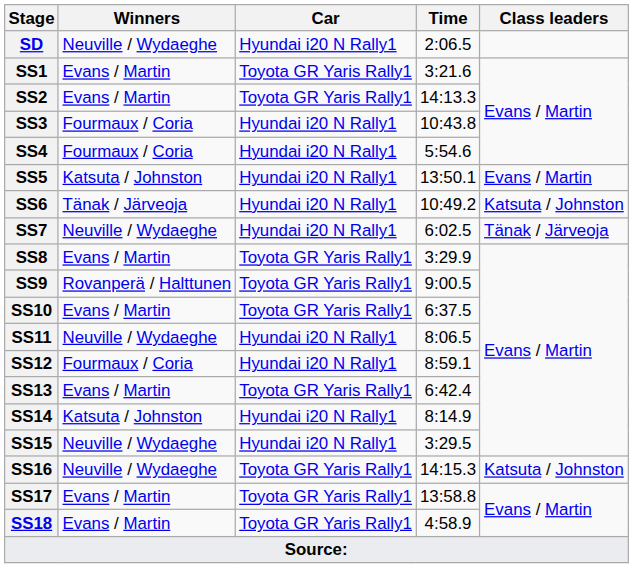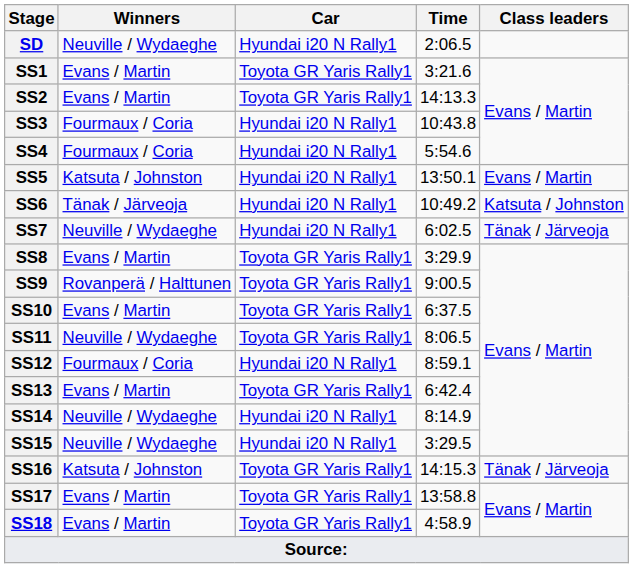 <table class="wikitable" style="font-size:85%">
 <tr>
 <th>Stage</th>
 <th>Winners</th>
 <th>Car</th>
 <th>Time</th>
 <th>Class leaders</th>
 </tr>
 <tr>
 <th><a href='#'>SD</a></th>
 <td><a href='#'>Neuville</a> / <a href='#'>Wydaeghe</a></td>
 <td><a href='#'>Hyundai i20 N Rally1</a></td>
 <td align="center">2:06.5</td>
 <td></td>
 </tr>
 <tr>
 <th>SS1</th>
 <td><a href='#'>Evans</a> / <a href='#'>Martin</a></td>
 <td><a href='#'>Toyota GR Yaris Rally1</a></td>
 <td align="center">3:21.6</td>
 <td rowspan="4"><a href='#'>Evans</a> / <a href='#'>Martin</a></td>
 </tr>
 <tr>
 <th>SS2</th>
 <td><a href='#'>Evans</a> / <a href='#'>Martin</a></td>
 <td><a href='#'>Toyota GR Yaris Rally1</a></td>
 <td align="center">14:13.3</td>
 </tr>
 <tr>
 <th>SS3</th>
 <td><a href='#'>Fourmaux</a> / <a href='#'>Coria</a></td>
 <td><a href='#'>Hyundai i20 N Rally1</a></td>
 <td align="center">10:43.8</td>
 </tr>
 <tr>
 <th>SS4</th>
 <td><a href='#'>Fourmaux</a> / <a href='#'>Coria</a></td>
 <td><a href='#'>Hyundai i20 N Rally1</a></td>
 <td align="center">5:54.6</td>
 </tr>
 <tr>
 <th>SS5</th>
 <td><a href='#'>Katsuta</a> / <a href='#'>Johnston</a></td>
 <td><a href='#'>Hyundai i20 N Rally1</a></td>
 <td align="center">13:50.1</td>
 <td><a href='#'>Evans</a> / <a href='#'>Martin</a></td>
 </tr>
 <tr>
 <th>SS6</th>
 <td><a href='#'>Tänak</a> / <a href='#'>Järveoja</a></td>
 <td><a href='#'>Hyundai i20 N Rally1</a></td>
 <td align="center">10:49.2</td>
 <td><a href='#'>Katsuta</a> / <a href='#'>Johnston</a></td>
 </tr>
 <tr>
 <th>SS7</th>
 <td><a href='#'>Neuville</a> / <a href='#'>Wydaeghe</a></td>
 <td><a href='#'>Hyundai i20 N Rally1</a></td>
 <td align="center">6:02.5</td>
 <td><a href='#'>Tänak</a> / <a href='#'>Järveoja</a></td>
 </tr>
 <tr>
 <th>SS8</th>
 <td><a href='#'>Evans</a> / <a href='#'>Martin</a></td>
 <td><a href='#'>Toyota GR Yaris Rally1</a></td>
 <td align="center">3:29.9</td>
 <td rowspan="8"><a href='#'>Evans</a> / <a href='#'>Martin</a></td>
 </tr>
 <tr>
 <th>SS9</th>
 <td><a href='#'>Rovanperä</a> / <a href='#'>Halttunen</a></td>
 <td><a href='#'>Toyota GR Yaris Rally1</a></td>
 <td align="center">9:00.5</td>
 </tr>
 <tr>
 <th>SS10</th>
 <td><a href='#'>Evans</a> / <a href='#'>Martin</a></td>
 <td><a href='#'>Toyota GR Yaris Rally1</a></td>
 <td align="center">6:37.5</td>
 </tr>
 <tr>
 <th>SS11</th>
 <td><a href='#'>Neuville</a> / <a href='#'>Wydaeghe</a></td>
-<td><a href='#'>Hyundai i20 N Rally1</a></td>
+<td><a href='#'>Toyota GR Yaris Rally1</a></td>
 <td align="center">8:06.5</td>
 </tr>
 <tr>
 <th>SS12</th>
 <td><a href='#'>Fourmaux</a> / <a href='#'>Coria</a></td>
 <td><a href='#'>Hyundai i20 N Rally1</a></td>
 <td align="center">8:59.1</td>
 </tr>
 <tr>
 <th>SS13</th>
 <td><a href='#'>Evans</a> / <a href='#'>Martin</a></td>
 <td><a href='#'>Toyota GR Yaris Rally1</a></td>
 <td align="center">6:42.4</td>
 </tr>
 <tr>
 <th>SS14</th>
-<td><a href='#'>Katsuta</a> / <a href='#'>Johnston</a></td>
+<td><a href='#'>Neuville</a> / <a href='#'>Wydaeghe</a></td>
 <td><a href='#'>Hyundai i20 N Rally1</a></td>
 <td align="center">8:14.9</td>
 </tr>
 <tr>
 <th>SS15</th>
 <td><a href='#'>Neuville</a> / <a href='#'>Wydaeghe</a></td>
 <td><a href='#'>Hyundai i20 N Rally1</a></td>
 <td align="center">3:29.5</td>
 </tr>
 <tr>
 <th>SS16</th>
-<td><a href='#'>Neuville</a> / <a href='#'>Wydaeghe</a></td>
+<td><a href='#'>Katsuta</a> / <a href='#'>Johnston</a></td>
 <td><a href='#'>Toyota GR Yaris Rally1</a></td>
 <td align="center">14:15.3</td>
-<td><a href='#'>Katsuta</a> / <a href='#'>Johnston</a></td>
+<td><a href='#'>Tänak</a> / <a href='#'>Järveoja</a></td>
 </tr>
 <tr>
 <th>SS17</th>
 <td><a href='#'>Evans</a> / <a href='#'>Martin</a></td>
 <td><a href='#'>Toyota GR Yaris Rally1</a></td>
 <td align="center">13:58.8</td>
 <td rowspan="2"><a href='#'>Evans</a> / <a href='#'>Martin</a></td>
 </tr>
 <tr>
 <th><a href='#'>SS18</a></th>
 <td><a href='#'>Evans</a> / <a href='#'>Martin</a></td>
 <td><a href='#'>Toyota GR Yaris Rally1</a></td>
 <td align="center">4:58.9</td>
 </tr>
 <tr>
 <td style="background-color:#EAECF0; text-align:center" colspan="5"><strong>Source:</strong></td>
 </tr>
 </table>
